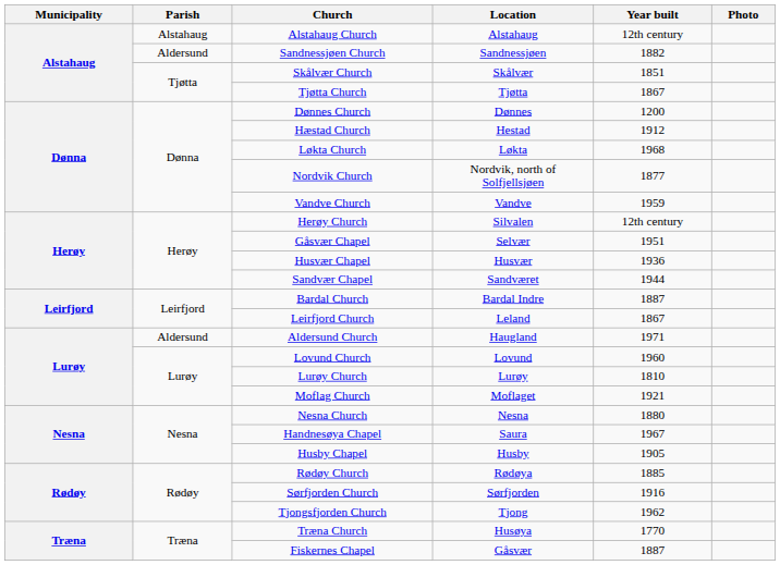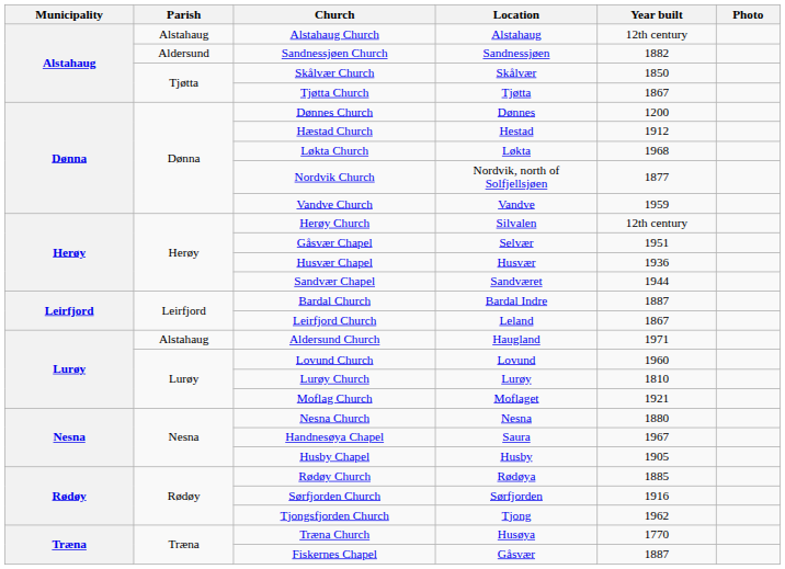 <table class="wikitable" style="text-align: center; width: 80%;">
 <tr>
 <th>Municipality</th>
 <th>Parish </th>
 <th>Church</th>
 <th>Location</th>
 <th>Year built</th>
 <th>Photo</th>
 </tr>
 <tr>
 <th rowspan="4"><a href='#'>Alstahaug</a></th>
 <td>Alstahaug</td>
 <td><a href='#'>Alstahaug Church</a></td>
 <td><a href='#'>Alstahaug</a></td>
 <td>12th century</td>
 <td></td>
 </tr>
 <tr>
 <td>Aldersund</td>
 <td><a href='#'>Sandnessjøen Church</a></td>
 <td><a href='#'>Sandnessjøen</a></td>
 <td>1882</td>
 <td></td>
 </tr>
 <tr>
 <td rowspan="2">Tjøtta</td>
 <td><a href='#'>Skålvær Church</a></td>
 <td><a href='#'>Skålvær</a></td>
-<td>1851</td>
+<td>1850</td>
 <td></td>
 </tr>
 <tr>
 <td><a href='#'>Tjøtta Church</a></td>
 <td><a href='#'>Tjøtta</a></td>
 <td>1867</td>
 <td></td>
 </tr>
 <tr>
 <th rowspan="5"><a href='#'>Dønna</a></th>
 <td rowspan="5">Dønna</td>
 <td><a href='#'>Dønnes Church</a></td>
 <td><a href='#'>Dønnes</a></td>
 <td>1200</td>
 <td></td>
 </tr>
 <tr>
 <td><a href='#'>Hæstad Church</a></td>
 <td><a href='#'>Hestad</a></td>
 <td>1912</td>
 <td></td>
 </tr>
 <tr>
 <td><a href='#'>Løkta Church</a></td>
 <td><a href='#'>Løkta</a></td>
 <td>1968</td>
 <td></td>
 </tr>
 <tr>
 <td><a href='#'>Nordvik Church</a></td>
 <td>Nordvik, north of<br><a href='#'>Solfjellsjøen</a></td>
 <td>1877</td>
 <td></td>
 </tr>
 <tr>
 <td><a href='#'>Vandve Church</a></td>
 <td><a href='#'>Vandve</a></td>
 <td>1959</td>
 <td></td>
 </tr>
 <tr>
 <th rowspan="4"><a href='#'>Herøy</a></th>
 <td rowspan="4">Herøy</td>
 <td><a href='#'>Herøy Church</a></td>
 <td><a href='#'>Silvalen</a></td>
 <td>12th century</td>
 <td></td>
 </tr>
 <tr>
 <td><a href='#'>Gåsvær Chapel</a></td>
 <td><a href='#'>Selvær</a></td>
 <td>1951</td>
 <td></td>
 </tr>
 <tr>
 <td><a href='#'>Husvær Chapel</a></td>
 <td><a href='#'>Husvær</a></td>
 <td>1936</td>
 <td></td>
 </tr>
 <tr>
 <td><a href='#'>Sandvær Chapel</a></td>
 <td><a href='#'>Sandværet</a></td>
 <td>1944</td>
 <td></td>
 </tr>
 <tr>
 <th rowspan="2"><a href='#'>Leirfjord</a></th>
 <td rowspan="2">Leirfjord</td>
 <td><a href='#'>Bardal Church</a></td>
 <td><a href='#'>Bardal Indre</a></td>
 <td>1887</td>
 <td></td>
 </tr>
 <tr>
 <td><a href='#'>Leirfjord Church</a></td>
 <td><a href='#'>Leland</a></td>
 <td>1867</td>
 <td></td>
 </tr>
 <tr>
 <th rowspan="4"><a href='#'>Lurøy</a></th>
-<td>Aldersund</td>
+<td>Alstahaug</td>
 <td><a href='#'>Aldersund Church</a></td>
 <td><a href='#'>Haugland</a></td>
 <td>1971</td>
 <td></td>
 </tr>
 <tr>
 <td rowspan="3">Lurøy</td>
 <td><a href='#'>Lovund Church</a></td>
 <td><a href='#'>Lovund</a></td>
 <td>1960</td>
 <td></td>
 </tr>
 <tr>
 <td><a href='#'>Lurøy Church</a></td>
 <td><a href='#'>Lurøy</a></td>
 <td>1810</td>
 <td></td>
 </tr>
 <tr>
 <td><a href='#'>Moflag Church</a></td>
 <td><a href='#'>Moflaget</a></td>
 <td>1921</td>
 <td></td>
 </tr>
 <tr>
 <th rowspan="3"><a href='#'>Nesna</a></th>
 <td rowspan="3">Nesna</td>
 <td><a href='#'>Nesna Church</a></td>
 <td><a href='#'>Nesna</a></td>
 <td>1880</td>
 <td></td>
 </tr>
 <tr>
 <td><a href='#'>Handnesøya Chapel</a></td>
 <td><a href='#'>Saura</a></td>
 <td>1967</td>
 <td></td>
 </tr>
 <tr>
 <td><a href='#'>Husby Chapel</a></td>
 <td><a href='#'>Husby</a></td>
 <td>1905</td>
 <td></td>
 </tr>
 <tr>
 <th rowspan="3"><a href='#'>Rødøy</a></th>
 <td rowspan="3">Rødøy</td>
 <td><a href='#'>Rødøy Church</a></td>
 <td><a href='#'>Rødøya</a></td>
 <td>1885</td>
 <td></td>
 </tr>
 <tr>
 <td><a href='#'>Sørfjorden Church</a></td>
 <td><a href='#'>Sørfjorden</a></td>
 <td>1916</td>
 <td></td>
 </tr>
 <tr>
 <td><a href='#'>Tjongsfjorden Church</a></td>
 <td><a href='#'>Tjong</a></td>
 <td>1962</td>
 <td></td>
 </tr>
 <tr>
 <th rowspan="2"><a href='#'>Træna</a></th>
 <td rowspan="2">Træna</td>
 <td><a href='#'>Træna Church</a></td>
 <td><a href='#'>Husøya</a></td>
 <td>1770</td>
 <td></td>
 </tr>
 <tr>
 <td><a href='#'>Fiskernes Chapel</a></td>
 <td><a href='#'>Gåsvær</a></td>
 <td>1887</td>
 <td></td>
 </tr>
 </table>
